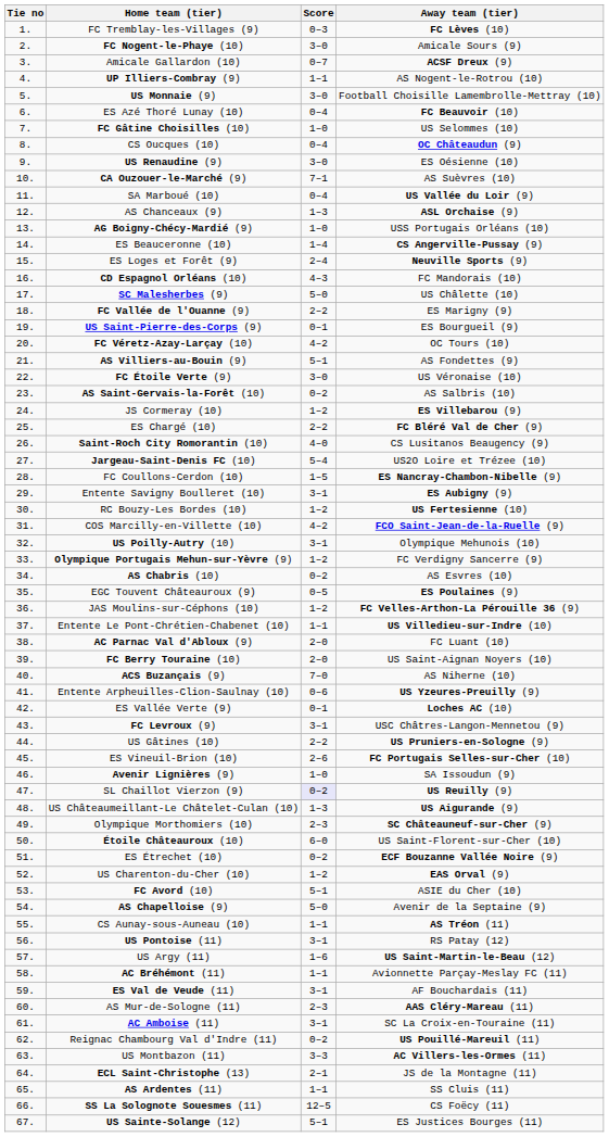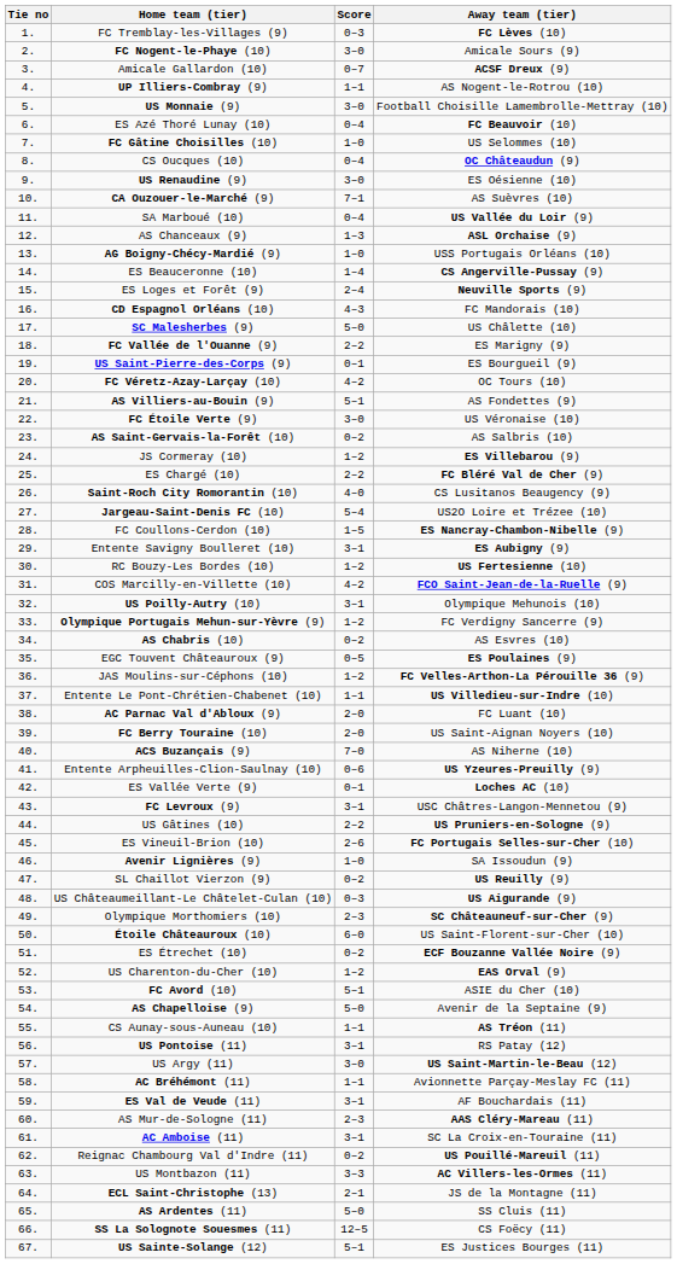 <table class="wikitable" style="text-align: center">
 <tr>
 <th>Tie no</th>
 <th>Home team (tier)</th>
 <th>Score</th>
 <th>Away team (tier)</th>
 </tr>
 <tr>
 <td>1.</td>
 <td>FC Tremblay-les-Villages (9)</td>
 <td>0–3</td>
 <td><strong>FC Lèves</strong> (10)</td>
 </tr>
 <tr>
 <td>2.</td>
 <td><strong>FC Nogent-le-Phaye</strong> (10)</td>
 <td>3–0</td>
 <td>Amicale Sours (9)</td>
 </tr>
 <tr>
 <td>3.</td>
 <td>Amicale Gallardon (10)</td>
 <td>0–7</td>
 <td><strong>ACSF Dreux</strong> (9)</td>
 </tr>
 <tr>
 <td>4.</td>
 <td><strong>UP Illiers-Combray</strong> (9)</td>
 <td>1–1 </td>
 <td>AS Nogent-le-Rotrou (10)</td>
 </tr>
 <tr>
 <td>5.</td>
 <td><strong>US Monnaie</strong> (9)</td>
 <td>3–0</td>
 <td>Football Choisille Lamembrolle-Mettray (10)</td>
 </tr>
 <tr>
 <td>6.</td>
 <td>ES Azé Thoré Lunay (10)</td>
 <td>0–4</td>
 <td><strong>FC Beauvoir</strong> (10)</td>
 </tr>
 <tr>
 <td>7.</td>
 <td><strong>FC Gâtine Choisilles</strong> (10)</td>
 <td>1–0</td>
 <td>US Selommes (10)</td>
 </tr>
 <tr>
 <td>8.</td>
 <td>CS Oucques (10)</td>
 <td>0–4</td>
 <td><strong><a href='#'>OC Châteaudun</a></strong> (9)</td>
 </tr>
 <tr>
 <td>9.</td>
 <td><strong>US Renaudine</strong> (9)</td>
 <td>3–0</td>
 <td>ES Oésienne (10)</td>
 </tr>
 <tr>
 <td>10.</td>
 <td><strong>CA Ouzouer-le-Marché</strong> (9)</td>
 <td>7–1</td>
 <td>AS Suèvres (10)</td>
 </tr>
 <tr>
 <td>11.</td>
 <td>SA Marboué (10)</td>
 <td>0–4</td>
 <td><strong>US Vallée du Loir</strong> (9)</td>
 </tr>
 <tr>
 <td>12.</td>
 <td>AS Chanceaux (9)</td>
 <td>1–3</td>
 <td><strong>ASL Orchaise</strong> (9)</td>
 </tr>
 <tr>
 <td>13.</td>
 <td><strong>AG Boigny-Chécy-Mardié</strong> (9)</td>
 <td>1–0</td>
 <td>USS Portugais Orléans (10)</td>
 </tr>
 <tr>
 <td>14.</td>
 <td>ES Beauceronne (10)</td>
 <td>1–4</td>
 <td><strong>CS Angerville-Pussay</strong> (9)</td>
 </tr>
 <tr>
 <td>15.</td>
 <td>ES Loges et Forêt (9)</td>
 <td>2–4</td>
 <td><strong>Neuville Sports</strong> (9)</td>
 </tr>
 <tr>
 <td>16.</td>
 <td><strong>CD Espagnol Orléans</strong> (10)</td>
 <td>4–3</td>
 <td>FC Mandorais (10)</td>
 </tr>
 <tr>
 <td>17.</td>
 <td><strong><a href='#'>SC Malesherbes</a></strong> (9)</td>
 <td>5–0</td>
 <td>US Châlette (10)</td>
 </tr>
 <tr>
 <td>18.</td>
 <td><strong>FC Vallée de l'Ouanne</strong> (9)</td>
 <td>2–2 </td>
 <td>ES Marigny (9)</td>
 </tr>
 <tr>
 <td>19.</td>
 <td><strong><a href='#'>US Saint-Pierre-des-Corps</a></strong> (9)</td>
 <td>0–1</td>
 <td>ES Bourgueil (9)</td>
 </tr>
 <tr>
 <td>20.</td>
 <td><strong>FC Véretz-Azay-Larçay</strong> (10)</td>
 <td>4–2</td>
 <td>OC Tours (10)</td>
 </tr>
 <tr>
 <td>21.</td>
 <td><strong>AS Villiers-au-Bouin</strong> (9)</td>
 <td>5–1</td>
 <td>AS Fondettes (9)</td>
 </tr>
 <tr>
 <td>22.</td>
 <td><strong>FC Étoile Verte</strong> (9)</td>
 <td>3–0</td>
 <td>US Véronaise (10)</td>
 </tr>
 <tr>
 <td>23.</td>
 <td><strong>AS Saint-Gervais-la-Forêt</strong> (10)</td>
 <td>0–2</td>
 <td>AS Salbris (10)</td>
 </tr>
 <tr>
 <td>24.</td>
 <td>JS Cormeray (10)</td>
 <td>1–2</td>
 <td><strong>ES Villebarou</strong> (9)</td>
 </tr>
 <tr>
 <td>25.</td>
 <td>ES Chargé (10)</td>
 <td>2–2 </td>
 <td><strong>FC Bléré Val de Cher</strong> (9)</td>
 </tr>
 <tr>
 <td>26.</td>
 <td><strong>Saint-Roch City Romorantin</strong> (10)</td>
 <td>4–0</td>
 <td>CS Lusitanos Beaugency (9)</td>
 </tr>
 <tr>
 <td>27.</td>
 <td><strong>Jargeau-Saint-Denis FC</strong> (10)</td>
 <td>5–4</td>
 <td>US2O Loire et Trézee (10)</td>
 </tr>
 <tr>
 <td>28.</td>
 <td>FC Coullons-Cerdon (10)</td>
 <td>1–5</td>
 <td><strong>ES Nancray-Chambon-Nibelle</strong> (9)</td>
 </tr>
 <tr>
 <td>29.</td>
 <td>Entente Savigny Boulleret (10)</td>
 <td>3–1</td>
 <td><strong>ES Aubigny</strong> (9)</td>
 </tr>
 <tr>
 <td>30.</td>
 <td>RC Bouzy-Les Bordes (10)</td>
 <td>1–2</td>
 <td><strong>US Fertesienne</strong> (10)</td>
 </tr>
 <tr>
 <td>31.</td>
 <td>COS Marcilly-en-Villette (10)</td>
 <td>4–2</td>
 <td><strong><a href='#'>FCO Saint-Jean-de-la-Ruelle</a></strong> (9)</td>
 </tr>
 <tr>
 <td>32.</td>
 <td><strong>US Poilly-Autry</strong> (10)</td>
 <td>3–1</td>
 <td>Olympique Mehunois (10)</td>
 </tr>
 <tr>
 <td>33.</td>
 <td><strong>Olympique Portugais Mehun-sur-Yèvre</strong> (9)</td>
 <td>1–2</td>
 <td>FC Verdigny Sancerre (9)</td>
 </tr>
 <tr>
 <td>34.</td>
 <td><strong>AS Chabris</strong> (10)</td>
 <td>0–2</td>
 <td>AS Esvres (10)</td>
 </tr>
 <tr>
 <td>35.</td>
 <td>EGC Touvent Châteauroux (9)</td>
 <td>0–5</td>
 <td><strong>ES Poulaines</strong> (9)</td>
 </tr>
 <tr>
 <td>36.</td>
 <td>JAS Moulins-sur-Céphons (10)</td>
 <td>1–2</td>
 <td><strong>FC Velles-Arthon-La Pérouille 36</strong> (9)</td>
 </tr>
 <tr>
 <td>37.</td>
 <td>Entente Le Pont-Chrétien-Chabenet (10)</td>
 <td>1–1 </td>
 <td><strong>US Villedieu-sur-Indre</strong> (10)</td>
 </tr>
 <tr>
 <td>38.</td>
 <td><strong>AC Parnac Val d'Abloux</strong> (9)</td>
 <td>2–0</td>
 <td>FC Luant (10)</td>
 </tr>
 <tr>
 <td>39.</td>
 <td><strong>FC Berry Touraine</strong> (10)</td>
 <td>2–0</td>
 <td>US Saint-Aignan Noyers (10)</td>
 </tr>
 <tr>
 <td>40.</td>
 <td><strong>ACS Buzançais</strong> (9)</td>
 <td>7–0</td>
 <td>AS Niherne (10)</td>
 </tr>
 <tr>
 <td>41.</td>
 <td>Entente Arpheuilles-Clion-Saulnay (10)</td>
 <td>0–6</td>
 <td><strong>US Yzeures-Preuilly</strong> (9)</td>
 </tr>
 <tr>
 <td>42.</td>
 <td>ES Vallée Verte (9)</td>
 <td>0–1</td>
 <td><strong>Loches AC</strong> (10)</td>
 </tr>
 <tr>
 <td>43.</td>
 <td><strong>FC Levroux</strong> (9)</td>
 <td>3–1</td>
 <td>USC Châtres-Langon-Mennetou (9)</td>
 </tr>
 <tr>
 <td>44.</td>
 <td>US Gâtines (10)</td>
 <td>2–2 </td>
 <td><strong>US Pruniers-en-Sologne</strong> (9)</td>
 </tr>
 <tr>
 <td>45.</td>
 <td>ES Vineuil-Brion (10)</td>
 <td>2–6</td>
 <td><strong>FC Portugais Selles-sur-Cher</strong> (10)</td>
 </tr>
 <tr>
 <td>46.</td>
 <td><strong>Avenir Lignières</strong> (9)</td>
 <td>1–0</td>
 <td>SA Issoudun (9)</td>
 </tr>
 <tr>
 <td>47.</td>
 <td>SL Chaillot Vierzon (9)</td>
-<td style="background: lavender;">0–2</td>
+<td>0–2</td>
 <td><strong>US Reuilly</strong> (9)</td>
 </tr>
 <tr>
 <td>48.</td>
 <td>US Châteaumeillant-Le Châtelet-Culan (10)</td>
-<td>1–3</td>
+<td>0–3</td>
 <td><strong>US Aigurande</strong> (9)</td>
 </tr>
 <tr>
 <td>49.</td>
 <td>Olympique Morthomiers (10)</td>
 <td>2–3</td>
 <td><strong>SC Châteauneuf-sur-Cher</strong> (9)</td>
 </tr>
 <tr>
 <td>50.</td>
 <td><strong>Étoile Châteauroux</strong> (10)</td>
 <td>6–0</td>
 <td>US Saint-Florent-sur-Cher (10)</td>
 </tr>
 <tr>
 <td>51.</td>
 <td>ES Étrechet (10)</td>
 <td>0–2</td>
 <td><strong>ECF Bouzanne Vallée Noire</strong> (9)</td>
 </tr>
 <tr>
 <td>52.</td>
 <td>US Charenton-du-Cher (10)</td>
 <td>1–2</td>
 <td><strong>EAS Orval</strong> (9)</td>
 </tr>
 <tr>
 <td>53.</td>
 <td><strong>FC Avord</strong> (10)</td>
 <td>5–1</td>
 <td>ASIE du Cher (10)</td>
 </tr>
 <tr>
 <td>54.</td>
 <td><strong>AS Chapelloise</strong> (9)</td>
 <td>5–0</td>
 <td>Avenir de la Septaine (9)</td>
 </tr>
 <tr>
 <td>55.</td>
 <td>CS Aunay-sous-Auneau (10)</td>
 <td>1–1 </td>
 <td><strong>AS Tréon</strong> (11)</td>
 </tr>
 <tr>
 <td>56.</td>
 <td><strong>US Pontoise</strong> (11)</td>
 <td>3–1</td>
 <td>RS Patay (12)</td>
 </tr>
 <tr>
 <td>57.</td>
 <td>US Argy (11)</td>
-<td>1–6</td>
+<td>3–0</td>
 <td><strong>US Saint-Martin-le-Beau</strong> (12)</td>
 </tr>
 <tr>
 <td>58.</td>
 <td><strong>AC Bréhémont</strong> (11)</td>
 <td>1–1 </td>
 <td>Avionnette Parçay-Meslay FC (11)</td>
 </tr>
 <tr>
 <td>59.</td>
 <td><strong>ES Val de Veude</strong> (11)</td>
 <td>3–1</td>
 <td>AF Bouchardais (11)</td>
 </tr>
 <tr>
 <td>60.</td>
 <td>AS Mur-de-Sologne (11)</td>
 <td>2–3</td>
 <td><strong>AAS Cléry-Mareau</strong> (11)</td>
 </tr>
 <tr>
 <td>61.</td>
 <td><strong><a href='#'>AC Amboise</a></strong> (11)</td>
 <td>3–1</td>
 <td>SC La Croix-en-Touraine (11)</td>
 </tr>
 <tr>
 <td>62.</td>
 <td>Reignac Chambourg Val d'Indre (11)</td>
 <td>0–2</td>
 <td><strong>US Pouillé-Mareuil</strong> (11)</td>
 </tr>
 <tr>
 <td>63.</td>
 <td>US Montbazon (11)</td>
 <td>3–3 </td>
 <td><strong>AC Villers-les-Ormes</strong> (11)</td>
 </tr>
 <tr>
 <td>64.</td>
 <td><strong>ECL Saint-Christophe</strong> (13)</td>
 <td>2–1</td>
 <td>JS de la Montagne (11)</td>
 </tr>
 <tr>
 <td>65.</td>
 <td><strong>AS Ardentes</strong> (11)</td>
-<td>1–1 </td>
+<td>5–0</td>
 <td>SS Cluis (11)</td>
 </tr>
 <tr>
 <td>66.</td>
 <td><strong>SS La Solognote Souesmes</strong> (11)</td>
 <td>12–5</td>
 <td>CS Foëcy (11)</td>
 </tr>
 <tr>
 <td>67.</td>
 <td><strong>US Sainte-Solange</strong> (12)</td>
 <td>5–1</td>
 <td>ES Justices Bourges (11)</td>
 </tr>
 </table>
